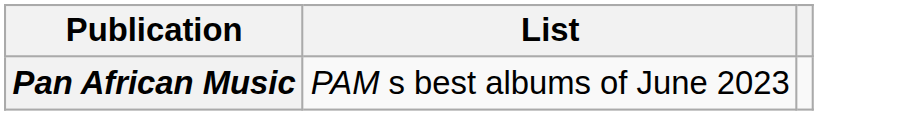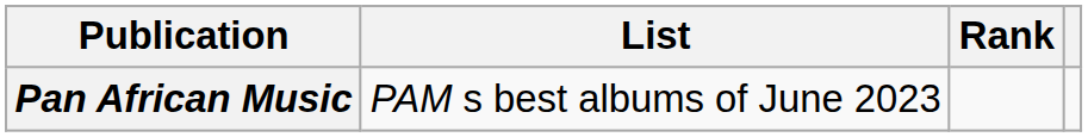 <table class="wikitable sortable plainrowheaders" style="border:none; margin:0;">
 <tr>
 <th scope="col">Publication</th>
 <th scope="col" class="unsortable">List</th>
+<th scope="col" data-sort-type="number">Rank</th>
 <th scope="col" class="unsortable"></th>
 </tr>
 <tr>
 <th scope="row" rowspan="1"><em>Pan African Music</em></th>
 <td><em>PAM</em> s best albums of June 2023</td>
 <td></td>
+<td></td>
 </tr>
 </table>
